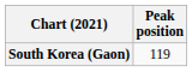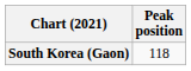 <table class="wikitable plainrowheaders sortable" style="text-align:center">
 <tr>
 <th scope="col">Chart (2021)</th>
 <th scope="col">Peak<br>position</th>
 </tr>
 <tr>
 <th scope="row">South Korea (Gaon)</th>
-<td>119</td>
+<td>118</td>
 </tr>
 </table>
